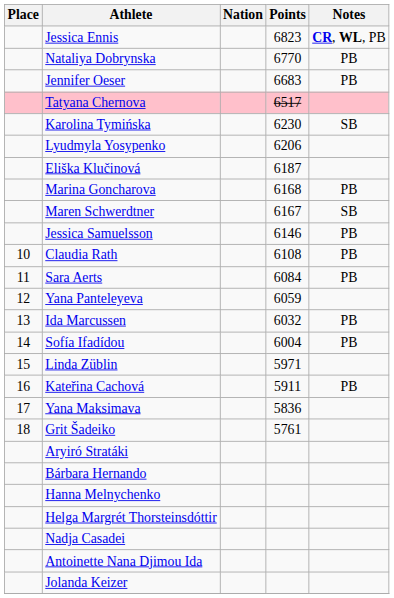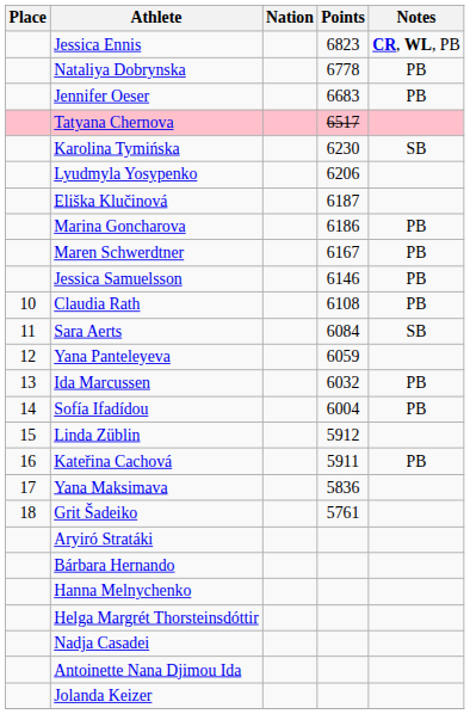 <table class="wikitable sortable" style="text-align:center">
 <tr>
 <th>Place</th>
 <th>Athlete</th>
 <th>Nation</th>
 <th>Points</th>
 <th>Notes</th>
 </tr>
 <tr>
 <td></td>
 <td align="left"><a href='#'>Jessica Ennis</a></td>
 <td align="left"></td>
 <td>6823</td>
 <td><strong><a href='#'>CR</a></strong>, <strong>WL</strong>, PB</td>
 </tr>
 <tr>
 <td></td>
 <td align="left"><a href='#'>Nataliya Dobrynska</a></td>
 <td align="left"></td>
-<td>6770</td>
+<td>6778</td>
 <td>PB</td>
 </tr>
 <tr>
 <td></td>
 <td align="left"><a href='#'>Jennifer Oeser</a></td>
 <td align="left"></td>
 <td>6683</td>
 <td>PB</td>
 </tr>
 <tr bgcolor=pink>
 <td></td>
 <td align="left"><a href='#'>Tatyana Chernova</a></td>
 <td align="left"></td>
 <td><s>6517</s></td>
 <td></td>
 </tr>
 <tr>
 <td></td>
 <td align="left"><a href='#'>Karolina Tymińska</a></td>
 <td align="left"></td>
 <td>6230</td>
 <td>SB</td>
 </tr>
 <tr>
 <td></td>
 <td align="left"><a href='#'>Lyudmyla Yosypenko</a></td>
 <td align="left"></td>
 <td>6206</td>
 <td></td>
 </tr>
 <tr>
 <td></td>
 <td align="left"><a href='#'>Eliška Klučinová</a></td>
 <td align="left"></td>
 <td>6187</td>
 <td></td>
 </tr>
 <tr>
 <td></td>
 <td align="left"><a href='#'>Marina Goncharova</a></td>
 <td align="left"></td>
-<td>6168</td>
+<td>6186</td>
 <td>PB</td>
 </tr>
 <tr>
 <td></td>
 <td align="left"><a href='#'>Maren Schwerdtner</a></td>
 <td align="left"></td>
 <td>6167</td>
-<td>SB</td>
+<td>PB</td>
 </tr>
 <tr>
 <td></td>
 <td align="left"><a href='#'>Jessica Samuelsson</a></td>
 <td align="left"></td>
 <td>6146</td>
 <td>PB</td>
 </tr>
 <tr>
 <td>10</td>
 <td align="left"><a href='#'>Claudia Rath</a></td>
 <td align="left"></td>
 <td>6108</td>
 <td>PB</td>
 </tr>
 <tr>
 <td>11</td>
 <td align="left"><a href='#'>Sara Aerts</a></td>
 <td align="left"></td>
 <td>6084</td>
-<td>PB</td>
+<td>SB</td>
 </tr>
 <tr>
 <td>12</td>
 <td align="left"><a href='#'>Yana Panteleyeva</a></td>
 <td align="left"></td>
 <td>6059</td>
 <td></td>
 </tr>
 <tr>
 <td>13</td>
 <td align="left"><a href='#'>Ida Marcussen</a></td>
 <td align="left"></td>
 <td>6032</td>
 <td>PB</td>
 </tr>
 <tr>
 <td>14</td>
 <td align="left"><a href='#'>Sofía Ifadídou</a></td>
 <td align="left"></td>
 <td>6004</td>
 <td>PB</td>
 </tr>
 <tr>
 <td>15</td>
 <td align="left"><a href='#'>Linda Züblin</a></td>
 <td align="left"></td>
-<td>5971</td>
+<td>5912</td>
 <td></td>
 </tr>
 <tr>
 <td>16</td>
 <td align="left"><a href='#'>Kateřina Cachová</a></td>
 <td align="left"></td>
 <td>5911</td>
 <td>PB</td>
 </tr>
 <tr>
 <td>17</td>
 <td align="left"><a href='#'>Yana Maksimava</a></td>
 <td align="left"></td>
 <td>5836</td>
 <td></td>
 </tr>
 <tr>
 <td>18</td>
 <td align="left"><a href='#'>Grit Šadeiko</a></td>
 <td align="left"></td>
 <td>5761</td>
 <td></td>
 </tr>
 <tr>
 <td></td>
 <td align="left"><a href='#'>Aryiró Stratáki</a></td>
 <td align="left"></td>
 <td></td>
 <td></td>
 </tr>
 <tr>
 <td></td>
 <td align="left"><a href='#'>Bárbara Hernando</a></td>
 <td align="left"></td>
 <td></td>
 <td></td>
 </tr>
 <tr>
 <td></td>
 <td align="left"><a href='#'>Hanna Melnychenko</a></td>
 <td align="left"></td>
 <td></td>
 <td></td>
 </tr>
 <tr>
 <td></td>
 <td align="left"><a href='#'>Helga Margrét Thorsteinsdóttir</a></td>
 <td align="left"></td>
 <td></td>
 <td></td>
 </tr>
 <tr>
 <td></td>
 <td align="left"><a href='#'>Nadja Casadei</a></td>
 <td align="left"></td>
 <td></td>
 <td></td>
 </tr>
 <tr>
 <td></td>
 <td align="left"><a href='#'>Antoinette Nana Djimou Ida</a></td>
 <td align="left"></td>
 <td></td>
 <td></td>
 </tr>
 <tr>
 <td></td>
 <td align="left"><a href='#'>Jolanda Keizer</a></td>
 <td align="left"></td>
 <td></td>
 <td></td>
 </tr>
 <tr>
 </tr>
 </table>
